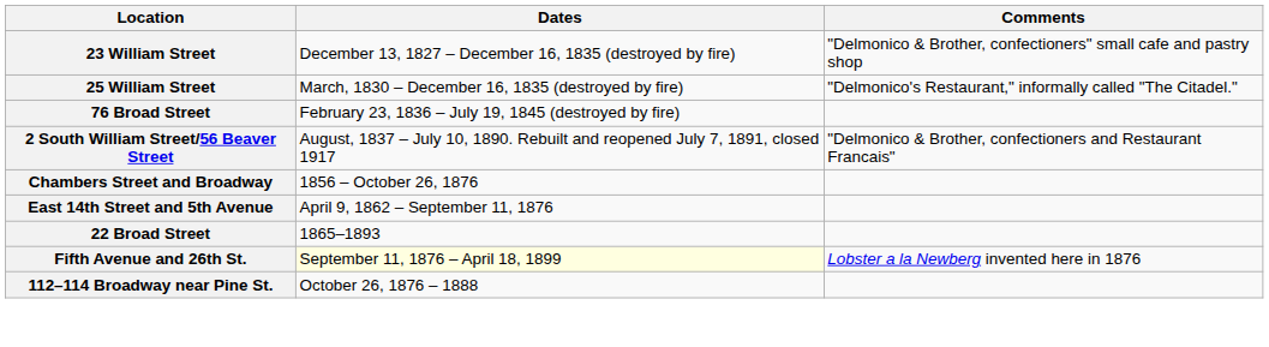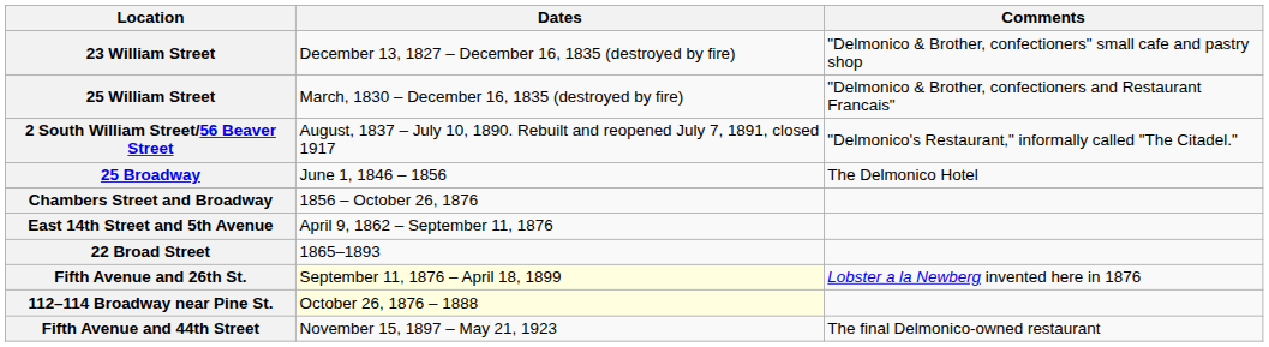 <table class=wikitable>
 <tr>
 <th>Location</th>
 <th>Dates</th>
 <th>Comments</th>
 </tr>
 <tr>
 <th>23 William Street</th>
 <td>December 13, 1827 – December 16, 1835 (destroyed by fire)</td>
 <td>"Delmonico & Brother, confectioners" small cafe and pastry shop</td>
 </tr>
 <tr>
 <th>25 William Street</th>
 <td>March, 1830 – December 16, 1835 (destroyed by fire)</td>
-<td>"Delmonico's Restaurant," informally called "The Citadel."</td>
-</tr>
-<tr>
-<th>76 Broad Street</th>
-<td>February 23, 1836 – July 19, 1845 (destroyed by fire)</td>
-<td></td>
+<td>"Delmonico & Brother, confectioners and Restaurant Francais"</td>
 </tr>
 <tr>
 <th>2 South William Street/<a href='#'>56 Beaver Street</a></th>
 <td>August, 1837 – July 10, 1890. Rebuilt and reopened July 7, 1891, closed 1917</td>
-<td>"Delmonico & Brother, confectioners and Restaurant Francais"</td>
+<td>"Delmonico's Restaurant," informally called "The Citadel."</td>
+</tr>
+<tr>
+<th><a href='#'>25 Broadway</a></th>
+<td>June 1, 1846 – 1856</td>
+<td>The Delmonico Hotel</td>
 </tr>
 <tr>
 <th>Chambers Street and Broadway</th>
 <td>1856 – October 26, 1876</td>
 <td></td>
 </tr>
 <tr>
 <th>East 14th Street and 5th Avenue</th>
 <td>April 9, 1862 – September 11, 1876</td>
 <td></td>
 </tr>
 <tr>
 <th>22 Broad Street</th>
 <td>1865–1893</td>
 <td></td>
 </tr>
 <tr>
 <th>Fifth Avenue and 26th St.</th>
 <td style="background: lightyellow;">September 11, 1876 – April 18, 1899</td>
 <td><em><a href='#'>Lobster a la Newberg</a></em> invented here in 1876</td>
 </tr>
 <tr>
 <th>112–114 Broadway near Pine St.</th>
-<td>October 26, 1876 – 1888</td>
+<td style="background: lightyellow;">October 26, 1876 – 1888</td>
 <td></td>
 </tr>
+<tr>
+<th>Fifth Avenue and 44th Street</th>
+<td>November 15, 1897 – May 21, 1923</td>
+<td>The final Delmonico-owned restaurant</td>
+</tr>
 </table>
